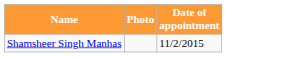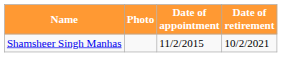 <table class="wikitable sortable">
 <tr>
 <th style="background-color:#FF9933; color:white">Name</th>
 <th style="background-color:#FF9933; color:white">Photo</th>
 <th style="background-color:#FF9933; color:white">Date of<br>appointment</th>
+<th style="background-color:#FF9933; color:white">Date of<br>retirement</th>
 </tr>
 <tr>
 <td><a href='#'>Shamsheer Singh Manhas</a></td>
 <td></td>
 <td>11/2/2015</td>
+<td>10/2/2021</td>
 </tr>
 </table>
